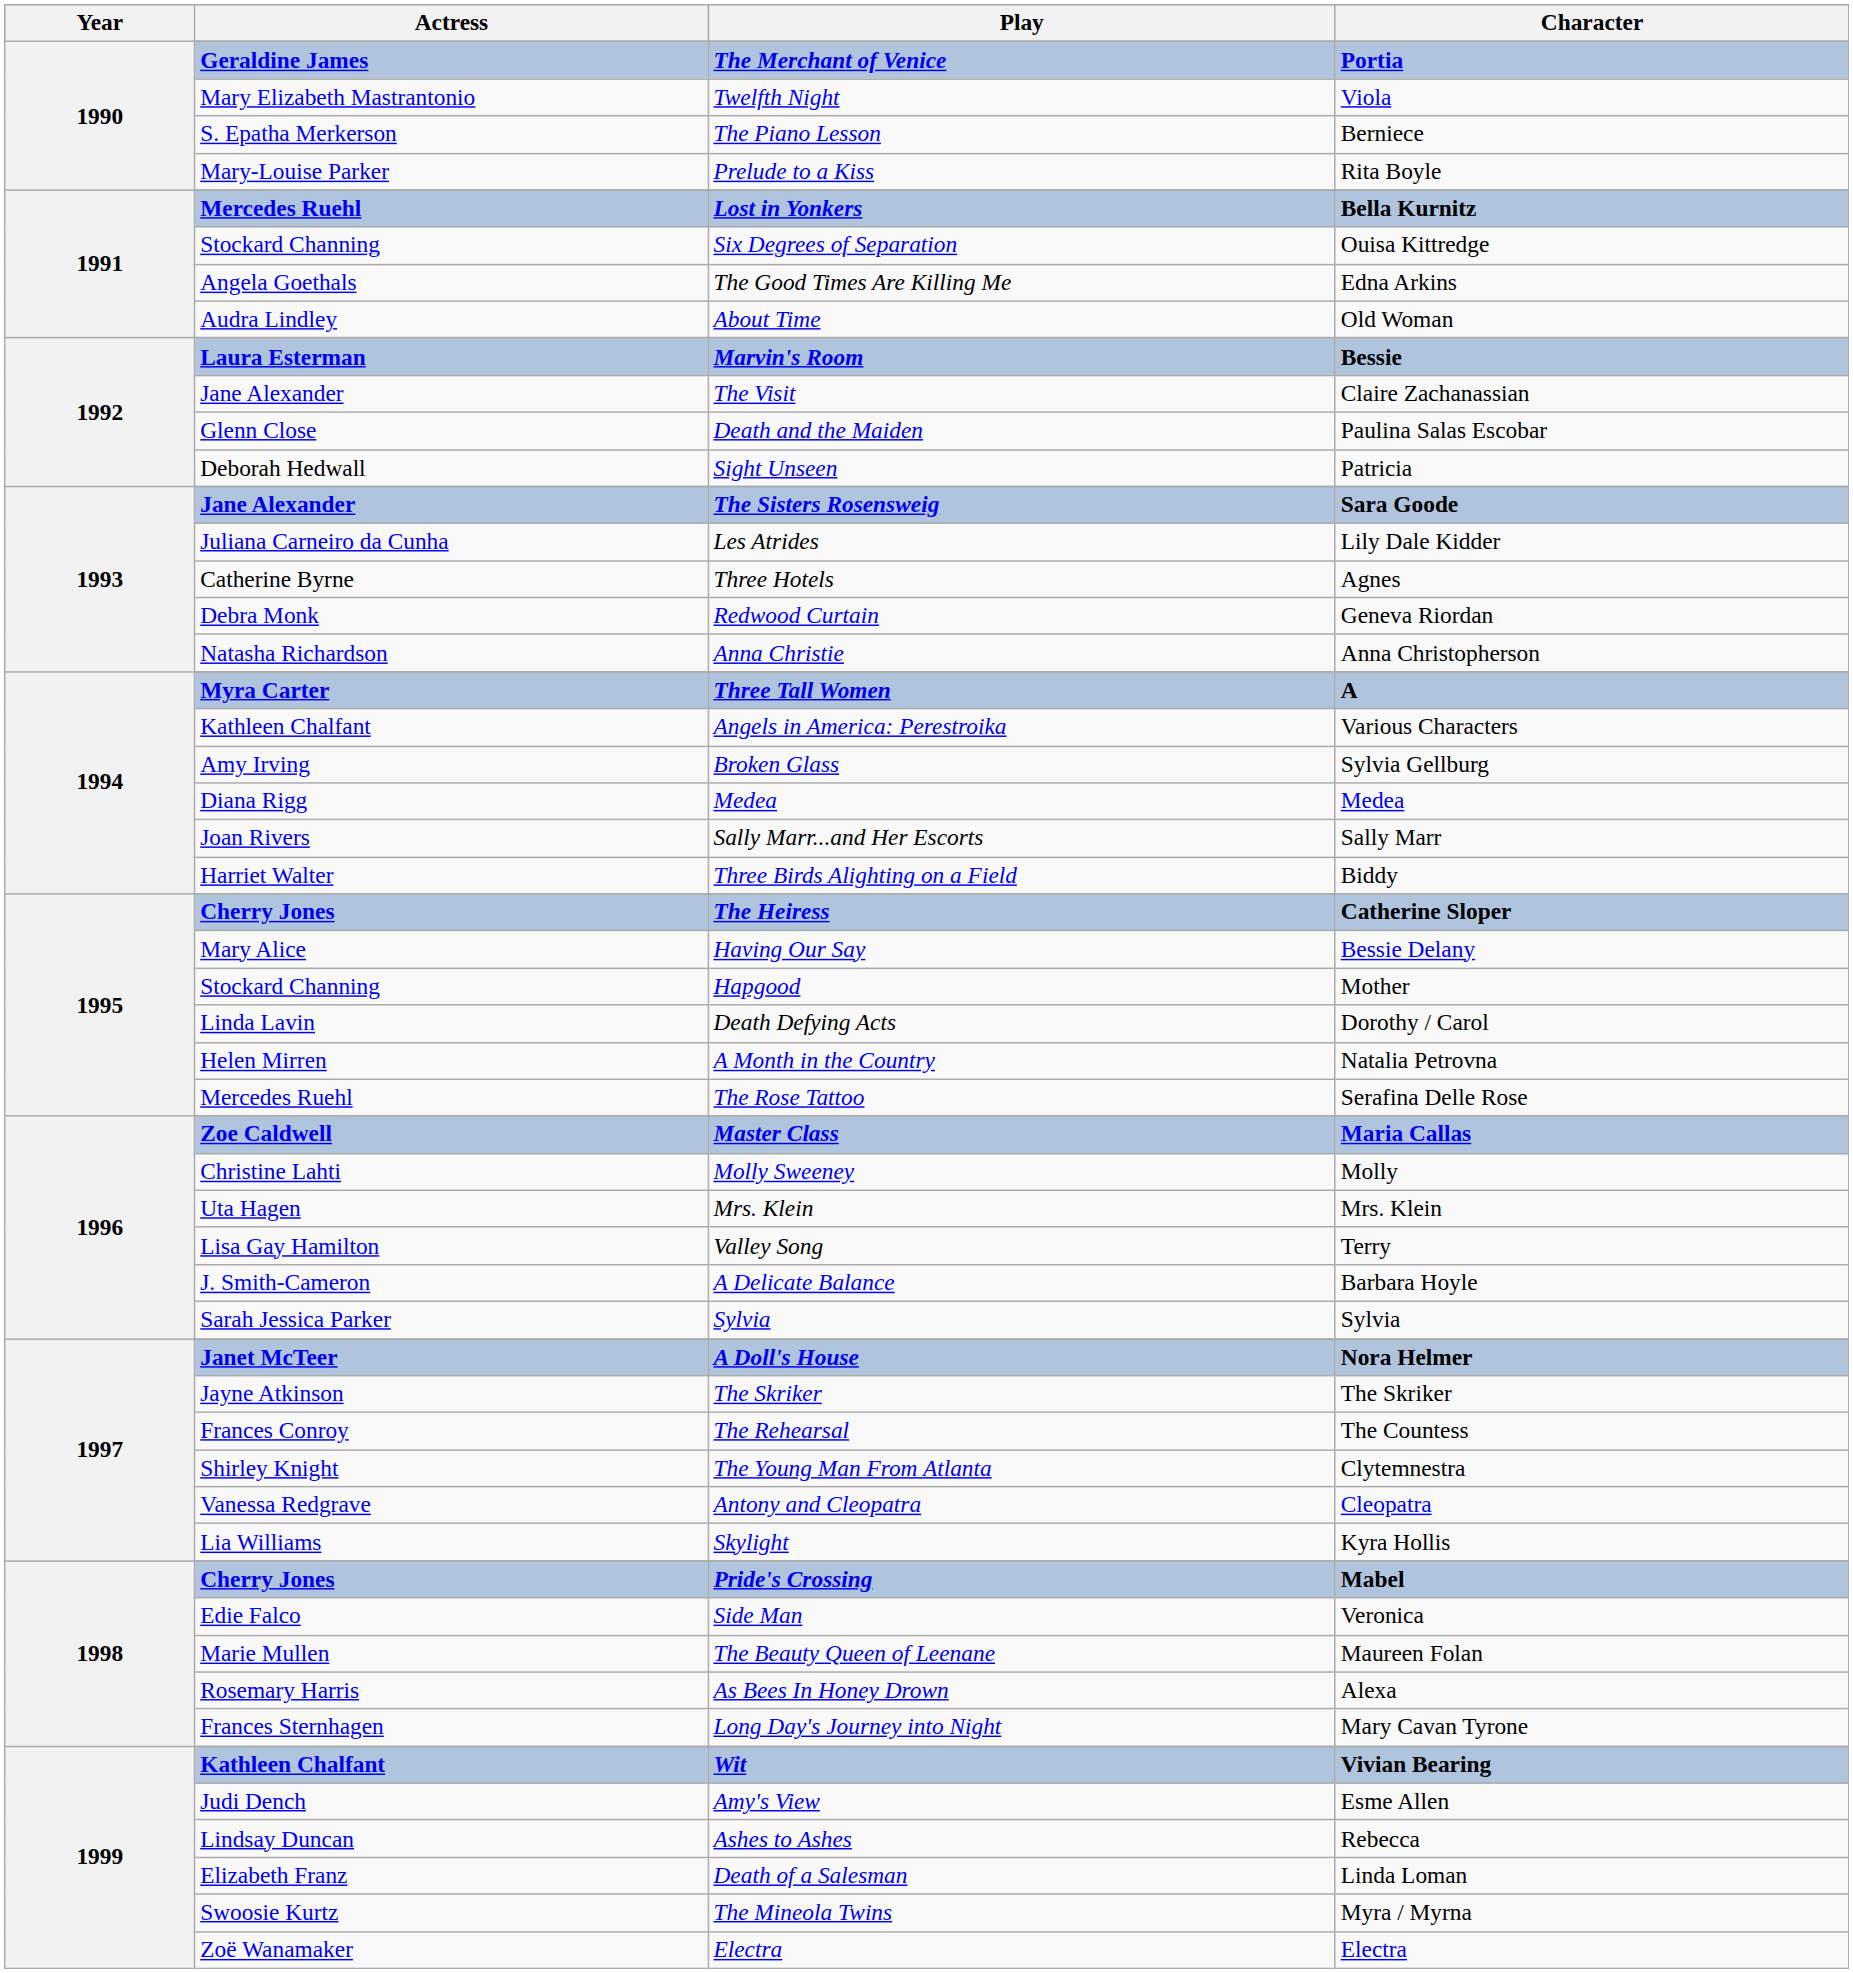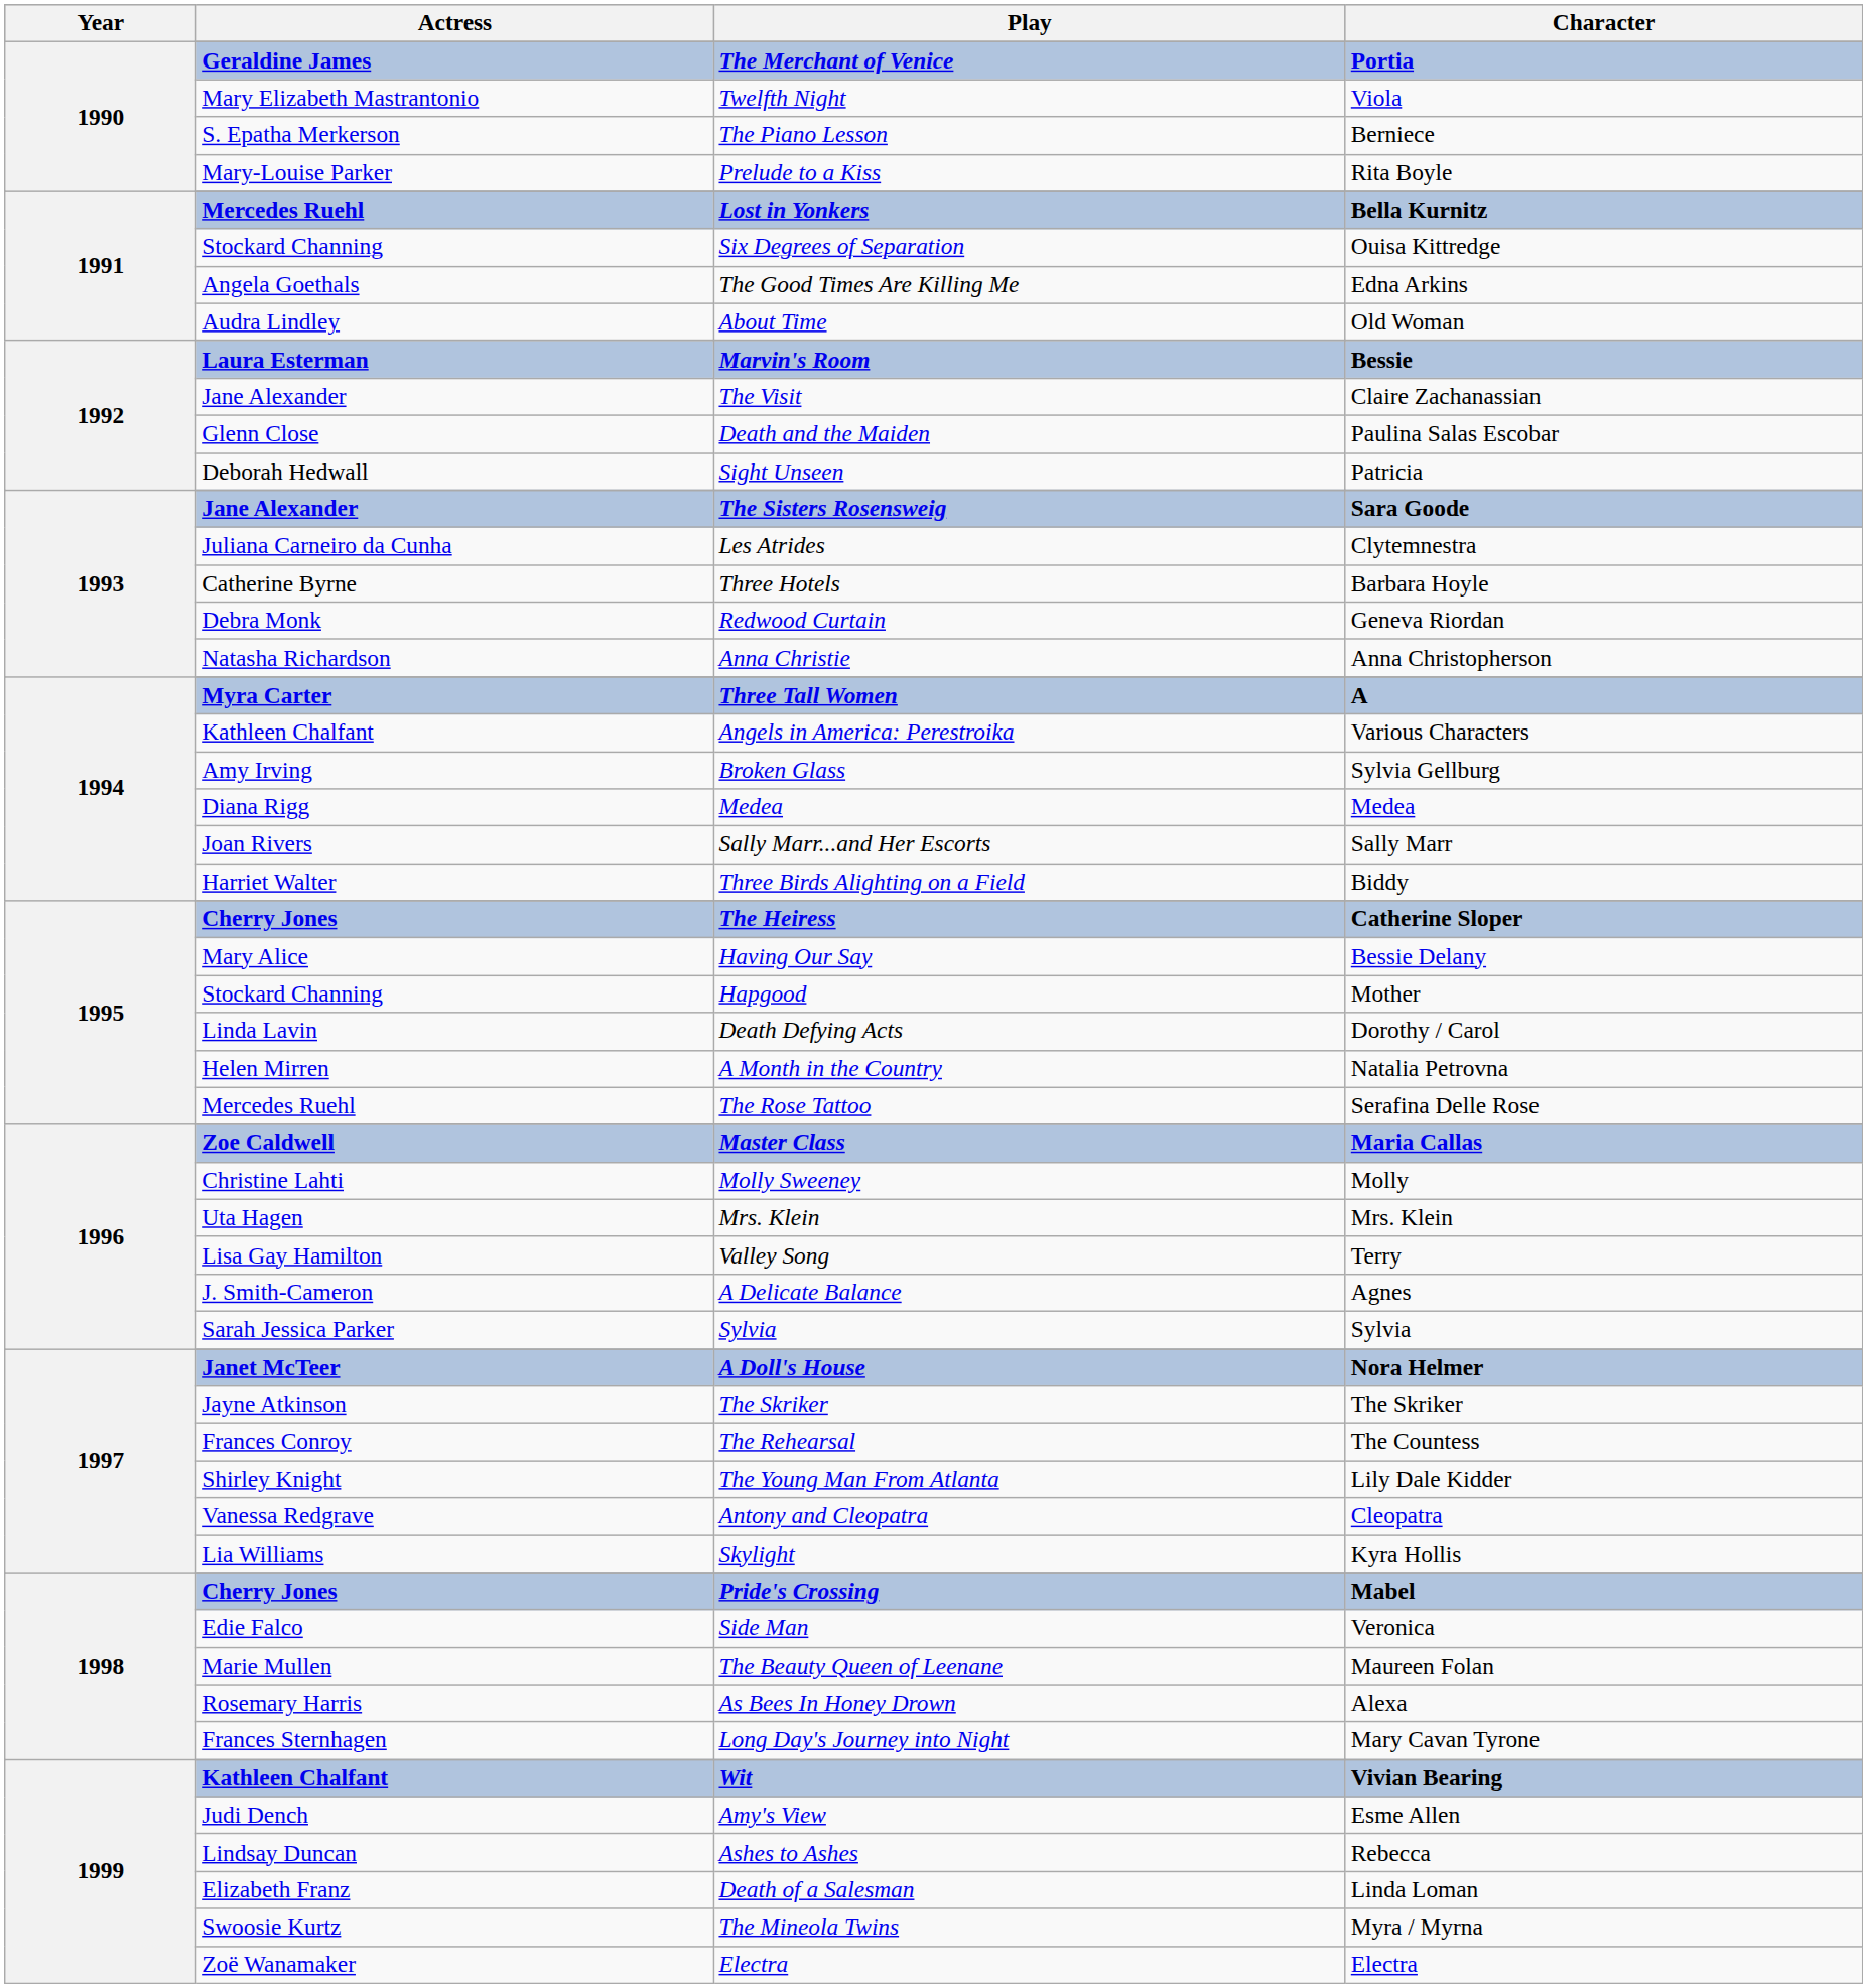 <table class="wikitable" style="width:100%;">
 <tr style="background:#bebebe;">
 <th style="width:10%;">Year</th>
 <th style="width:27%;">Actress</th>
 <th style="width:33%;">Play</th>
 <th style="width:27%;">Character</th>
 </tr>
 <tr>
 <th rowspan="5" align="center">1990</th>
 </tr>
 <tr style="background:#B0C4DE">
 <td><strong><a href='#'>Geraldine James</a></strong></td>
 <td><strong><em><a href='#'>The Merchant of Venice</a></em></strong></td>
 <td><strong><a href='#'>Portia</a></strong></td>
 </tr>
 <tr>
 <td><a href='#'>Mary Elizabeth Mastrantonio</a></td>
 <td><em><a href='#'>Twelfth Night</a></em></td>
 <td><a href='#'>Viola</a></td>
 </tr>
 <tr>
 <td><a href='#'>S. Epatha Merkerson</a></td>
 <td><em><a href='#'>The Piano Lesson</a></em></td>
 <td>Berniece</td>
 </tr>
 <tr>
 <td><a href='#'>Mary-Louise Parker</a></td>
 <td><em><a href='#'>Prelude to a Kiss</a></em></td>
 <td>Rita Boyle</td>
 </tr>
 <tr>
 <th rowspan="5" align="center">1991</th>
 </tr>
 <tr style="background:#B0C4DE">
 <td><strong><a href='#'>Mercedes Ruehl</a></strong></td>
 <td><strong><em><a href='#'>Lost in Yonkers</a></em></strong></td>
 <td><strong>Bella Kurnitz</strong></td>
 </tr>
 <tr>
 <td><a href='#'>Stockard Channing</a></td>
 <td><em><a href='#'>Six Degrees of Separation</a></em></td>
 <td>Ouisa Kittredge</td>
 </tr>
 <tr>
 <td><a href='#'>Angela Goethals</a></td>
 <td><em>The Good Times Are Killing Me</em></td>
 <td>Edna Arkins</td>
 </tr>
 <tr>
 <td><a href='#'>Audra Lindley</a></td>
 <td><em><a href='#'>About Time</a></em></td>
 <td>Old Woman</td>
 </tr>
 <tr>
 <th rowspan="5" align="center">1992</th>
 </tr>
 <tr style="background:#B0C4DE">
 <td><strong><a href='#'>Laura Esterman</a></strong></td>
 <td><strong><em><a href='#'>Marvin's Room</a></em></strong></td>
 <td><strong>Bessie</strong></td>
 </tr>
 <tr>
 <td><a href='#'>Jane Alexander</a></td>
 <td><em><a href='#'>The Visit</a></em></td>
 <td>Claire Zachanassian</td>
 </tr>
 <tr>
 <td><a href='#'>Glenn Close</a></td>
 <td><em><a href='#'>Death and the Maiden</a></em></td>
 <td>Paulina Salas Escobar</td>
 </tr>
 <tr>
 <td>Deborah Hedwall</td>
 <td><em><a href='#'>Sight Unseen</a></em></td>
 <td>Patricia</td>
 </tr>
 <tr>
 <th rowspan="6" align="center">1993</th>
 </tr>
 <tr style="background:#B0C4DE">
 <td><strong><a href='#'>Jane Alexander</a></strong></td>
 <td><strong><em><a href='#'>The Sisters Rosensweig</a></em></strong></td>
 <td><strong>Sara Goode</strong></td>
 </tr>
 <tr>
 <td><a href='#'>Juliana Carneiro da Cunha</a></td>
 <td><em>Les Atrides</em></td>
-<td>Lily Dale Kidder</td>
+<td>Clytemnestra</td>
 </tr>
 <tr>
 <td>Catherine Byrne</td>
 <td><em>Three Hotels</em></td>
-<td>Agnes</td>
+<td>Barbara Hoyle</td>
 </tr>
 <tr>
 <td><a href='#'>Debra Monk</a></td>
 <td><em><a href='#'>Redwood Curtain</a></em></td>
 <td>Geneva Riordan</td>
 </tr>
 <tr>
 <td><a href='#'>Natasha Richardson</a></td>
 <td><em><a href='#'>Anna Christie</a></em></td>
 <td>Anna Christopherson</td>
 </tr>
 <tr>
 <th rowspan="7" align="center">1994</th>
 </tr>
 <tr style="background:#B0C4DE">
 <td><strong><a href='#'>Myra Carter</a></strong></td>
 <td><strong><em><a href='#'>Three Tall Women</a></em></strong></td>
 <td><strong>A</strong></td>
 </tr>
 <tr>
 <td><a href='#'>Kathleen Chalfant</a></td>
 <td><em><a href='#'>Angels in America: Perestroika</a></em></td>
 <td>Various Characters</td>
 </tr>
 <tr>
 <td><a href='#'>Amy Irving</a></td>
 <td><em><a href='#'>Broken Glass</a></em></td>
 <td>Sylvia Gellburg</td>
 </tr>
 <tr>
 <td><a href='#'>Diana Rigg</a></td>
 <td><em><a href='#'>Medea</a></em></td>
 <td><a href='#'>Medea</a></td>
 </tr>
 <tr>
 <td><a href='#'>Joan Rivers</a></td>
 <td><em>Sally Marr...and Her Escorts</em></td>
 <td>Sally Marr</td>
 </tr>
 <tr>
 <td><a href='#'>Harriet Walter</a></td>
 <td><em><a href='#'>Three Birds Alighting on a Field</a></em></td>
 <td>Biddy</td>
 </tr>
 <tr>
 <th rowspan="7" align="center">1995</th>
 </tr>
 <tr style="background:#B0C4DE">
 <td><strong><a href='#'>Cherry Jones</a></strong></td>
 <td><strong><em><a href='#'>The Heiress</a></em></strong></td>
 <td><strong>Catherine Sloper</strong></td>
 </tr>
 <tr>
 <td><a href='#'>Mary Alice</a></td>
 <td><em><a href='#'>Having Our Say</a></em></td>
 <td><a href='#'>Bessie Delany</a></td>
 </tr>
 <tr>
 <td><a href='#'>Stockard Channing</a></td>
 <td><em><a href='#'>Hapgood</a></em></td>
 <td>Mother</td>
 </tr>
 <tr>
 <td><a href='#'>Linda Lavin</a></td>
 <td><em>Death Defying Acts</em></td>
 <td>Dorothy / Carol</td>
 </tr>
 <tr>
 <td><a href='#'>Helen Mirren</a></td>
 <td><em><a href='#'>A Month in the Country</a></em></td>
 <td>Natalia Petrovna</td>
 </tr>
 <tr>
 <td><a href='#'>Mercedes Ruehl</a></td>
 <td><em><a href='#'>The Rose Tattoo</a></em></td>
 <td>Serafina Delle Rose</td>
 </tr>
 <tr>
 <th rowspan="7" align="center">1996</th>
 </tr>
 <tr style="background:#B0C4DE">
 <td><strong><a href='#'>Zoe Caldwell</a></strong></td>
 <td><strong><em><a href='#'>Master Class</a></em></strong></td>
 <td><strong><a href='#'>Maria Callas</a></strong></td>
 </tr>
 <tr>
 <td><a href='#'>Christine Lahti</a></td>
 <td><em><a href='#'>Molly Sweeney</a></em></td>
 <td>Molly</td>
 </tr>
 <tr>
 <td><a href='#'>Uta Hagen</a></td>
 <td><em>Mrs. Klein</em></td>
 <td>Mrs. Klein</td>
 </tr>
 <tr>
 <td><a href='#'>Lisa Gay Hamilton</a></td>
 <td><em>Valley Song</em></td>
 <td>Terry</td>
 </tr>
 <tr>
 <td><a href='#'>J. Smith-Cameron</a></td>
 <td><em><a href='#'>A Delicate Balance</a></em></td>
-<td>Barbara Hoyle</td>
+<td>Agnes</td>
 </tr>
 <tr>
 <td><a href='#'>Sarah Jessica Parker</a></td>
 <td><em><a href='#'>Sylvia</a></em></td>
 <td>Sylvia</td>
 </tr>
 <tr>
 <th rowspan="7" align="center">1997</th>
 </tr>
 <tr style="background:#B0C4DE">
 <td><strong><a href='#'>Janet McTeer</a></strong></td>
 <td><strong><em><a href='#'>A Doll's House</a></em></strong></td>
 <td><strong>Nora Helmer</strong></td>
 </tr>
 <tr>
 <td><a href='#'>Jayne Atkinson</a></td>
 <td><em><a href='#'>The Skriker</a></em></td>
 <td>The Skriker</td>
 </tr>
 <tr>
 <td><a href='#'>Frances Conroy</a></td>
 <td><em><a href='#'>The Rehearsal</a></em></td>
 <td>The Countess</td>
 </tr>
 <tr>
 <td><a href='#'>Shirley Knight</a></td>
 <td><em><a href='#'>The Young Man From Atlanta</a></em></td>
-<td>Clytemnestra</td>
+<td>Lily Dale Kidder</td>
 </tr>
 <tr>
 <td><a href='#'>Vanessa Redgrave</a></td>
 <td><em><a href='#'>Antony and Cleopatra</a></em></td>
 <td><a href='#'>Cleopatra</a></td>
 </tr>
 <tr>
 <td><a href='#'>Lia Williams</a></td>
 <td><em><a href='#'>Skylight</a></em></td>
 <td>Kyra Hollis</td>
 </tr>
 <tr>
 <th rowspan="6" align="center">1998</th>
 </tr>
 <tr style="background:#B0C4DE">
 <td><strong><a href='#'>Cherry Jones</a></strong></td>
 <td><strong><em><a href='#'>Pride's Crossing</a></em></strong></td>
 <td><strong>Mabel</strong></td>
 </tr>
 <tr>
 <td><a href='#'>Edie Falco</a></td>
 <td><em><a href='#'>Side Man</a></em></td>
 <td>Veronica</td>
 </tr>
 <tr>
 <td><a href='#'>Marie Mullen</a></td>
 <td><em><a href='#'>The Beauty Queen of Leenane</a></em></td>
 <td>Maureen Folan</td>
 </tr>
 <tr>
 <td><a href='#'>Rosemary Harris</a></td>
 <td><em><a href='#'>As Bees In Honey Drown</a></em></td>
 <td>Alexa</td>
 </tr>
 <tr>
 <td><a href='#'>Frances Sternhagen</a></td>
 <td><em><a href='#'>Long Day's Journey into Night</a></em></td>
 <td>Mary Cavan Tyrone</td>
 </tr>
 <tr>
 <th rowspan="7" align="center">1999</th>
 </tr>
 <tr style="background:#B0C4DE">
 <td><strong><a href='#'>Kathleen Chalfant</a></strong></td>
 <td><strong><em><a href='#'>Wit</a></em></strong></td>
 <td><strong>Vivian Bearing</strong></td>
 </tr>
 <tr>
 <td><a href='#'>Judi Dench</a></td>
 <td><em><a href='#'>Amy's View</a></em></td>
 <td>Esme Allen</td>
 </tr>
 <tr>
 <td><a href='#'>Lindsay Duncan</a></td>
 <td><em><a href='#'>Ashes to Ashes</a></em></td>
 <td>Rebecca</td>
 </tr>
 <tr>
 <td><a href='#'>Elizabeth Franz</a></td>
 <td><em><a href='#'>Death of a Salesman</a></em></td>
 <td>Linda Loman</td>
 </tr>
 <tr>
 <td><a href='#'>Swoosie Kurtz</a></td>
 <td><em><a href='#'>The Mineola Twins</a></em></td>
 <td>Myra / Myrna</td>
 </tr>
 <tr>
 <td><a href='#'>Zoë Wanamaker</a></td>
 <td><em><a href='#'>Electra</a></em></td>
 <td><a href='#'>Electra</a></td>
 </tr>
 </table>
